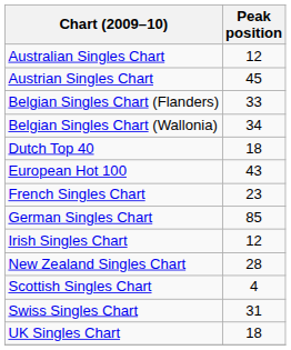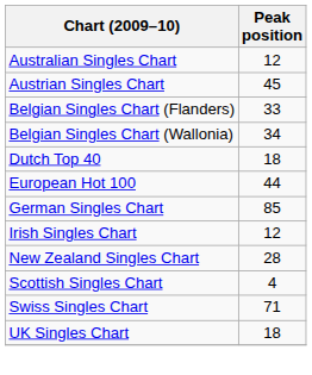 <table class="wikitable">
 <tr>
 <th>Chart (2009–10)</th>
 <th>Peak<br>position</th>
 </tr>
 <tr>
 <td><a href='#'>Australian Singles Chart</a></td>
 <td align="center">12</td>
 </tr>
 <tr>
 <td align="left"><a href='#'>Austrian Singles Chart</a></td>
 <td align="center">45</td>
 </tr>
 <tr>
 <td align="left"><a href='#'>Belgian Singles Chart</a> (Flanders)</td>
 <td align="center">33</td>
 </tr>
 <tr>
 <td align="left"><a href='#'>Belgian Singles Chart</a> (Wallonia)</td>
 <td align="center">34</td>
 </tr>
 <tr>
 <td align="left"><a href='#'>Dutch Top 40</a></td>
 <td align="center">18</td>
 </tr>
 <tr>
 <td><a href='#'>European Hot 100</a></td>
-<td align="center">43</td>
-</tr>
-<tr>
-<td><a href='#'>French Singles Chart</a></td>
-<td align="center">23</td>
+<td align="center">44</td>
 </tr>
 <tr>
 <td align="left"><a href='#'>German Singles Chart</a></td>
 <td align="center">85</td>
 </tr>
 <tr>
 <td align="left"><a href='#'>Irish Singles Chart</a></td>
 <td align="center">12</td>
 </tr>
 <tr>
 <td align="left"><a href='#'>New Zealand Singles Chart</a></td>
 <td align="center">28</td>
 </tr>
 <tr>
 <td align="left"><a href='#'>Scottish Singles Chart</a></td>
 <td align="center">4</td>
 </tr>
 <tr>
 <td align="left"><a href='#'>Swiss Singles Chart</a></td>
-<td align="center">31</td>
+<td align="center">71</td>
 </tr>
 <tr>
 <td><a href='#'>UK Singles Chart</a></td>
 <td align="center">18</td>
 </tr>
 <tr>
 </tr>
 </table>
